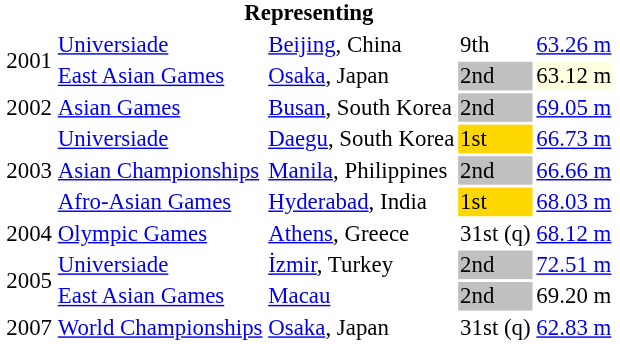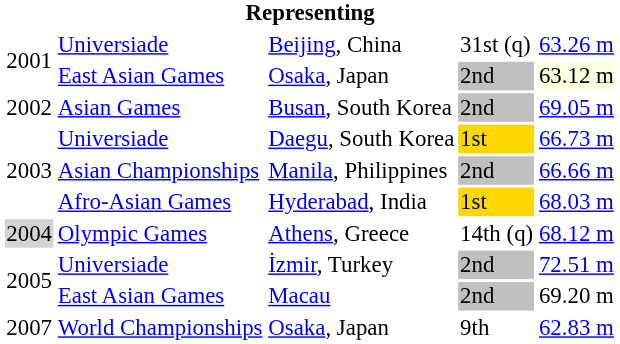 <table>
 <tr>
 <th colspan="5">Representing </th>
 </tr>
 <tr>
 <td rowspan=2>2001</td>
 <td><a href='#'>Universiade</a></td>
 <td><a href='#'>Beijing</a>, China</td>
-<td>9th</td>
+<td>31st (q)</td>
 <td><a href='#'>63.26 m</a></td>
 </tr>
 <tr>
 <td><a href='#'>East Asian Games</a></td>
 <td><a href='#'>Osaka</a>, Japan</td>
 <td bgcolor="silver">2nd</td>
 <td style="background: lightyellow;">63.12 m</td>
 </tr>
 <tr>
 <td>2002</td>
 <td><a href='#'>Asian Games</a></td>
 <td><a href='#'>Busan</a>, South Korea</td>
 <td bgcolor="silver">2nd</td>
 <td><a href='#'>69.05 m</a></td>
 </tr>
 <tr>
 <td rowspan=3>2003</td>
 <td><a href='#'>Universiade</a></td>
 <td><a href='#'>Daegu</a>, South Korea</td>
 <td bgcolor="gold">1st</td>
 <td><a href='#'>66.73 m</a></td>
 </tr>
 <tr>
 <td><a href='#'>Asian Championships</a></td>
 <td><a href='#'>Manila</a>, Philippines</td>
 <td bgcolor="silver">2nd</td>
 <td><a href='#'>66.66 m</a></td>
 </tr>
 <tr>
 <td><a href='#'>Afro-Asian Games</a></td>
 <td><a href='#'>Hyderabad</a>, India</td>
 <td bgcolor=gold>1st</td>
 <td><a href='#'>68.03 m</a></td>
 </tr>
 <tr>
-<td>2004</td>
+<td style="background: lightgrey;">2004</td>
 <td><a href='#'>Olympic Games</a></td>
 <td><a href='#'>Athens</a>, Greece</td>
-<td>31st (q)</td>
+<td>14th (q)</td>
 <td><a href='#'>68.12 m</a></td>
 </tr>
 <tr>
 <td rowspan=2>2005</td>
 <td><a href='#'>Universiade</a></td>
 <td><a href='#'>İzmir</a>, Turkey</td>
 <td bgcolor="silver">2nd</td>
 <td><a href='#'>72.51 m</a></td>
 </tr>
 <tr>
 <td><a href='#'>East Asian Games</a></td>
 <td><a href='#'>Macau</a></td>
 <td bgcolor="silver">2nd</td>
 <td>69.20 m</td>
 </tr>
 <tr>
 <td>2007</td>
 <td><a href='#'>World Championships</a></td>
 <td><a href='#'>Osaka</a>, Japan</td>
-<td>31st (q)</td>
+<td>9th</td>
 <td><a href='#'>62.83 m</a></td>
 </tr>
 </table>
